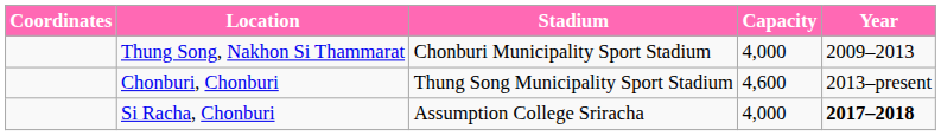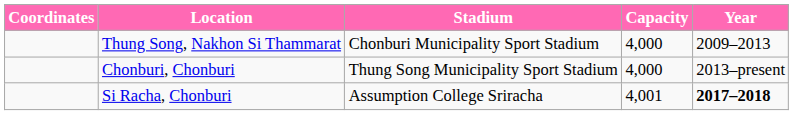 <table class="wikitable sortable">
 <tr>
 <th style="color:#FFFFFF; background:#FF69B4;">Coordinates</th>
 <th style="color:#FFFFFF; background:#FF69B4;">Location</th>
 <th style="color:#FFFFFF; background:#FF69B4;">Stadium</th>
 <th style="color:#FFFFFF; background:#FF69B4;">Capacity</th>
 <th style="color:#FFFFFF; background:#FF69B4;">Year</th>
 </tr>
 <tr>
 <td></td>
 <td><a href='#'>Thung Song</a>, <a href='#'>Nakhon Si Thammarat</a></td>
 <td>Chonburi Municipality Sport Stadium</td>
 <td>4,000</td>
 <td>2009–2013</td>
 </tr>
 <tr>
 <td></td>
 <td><a href='#'>Chonburi</a>, <a href='#'>Chonburi</a></td>
 <td>Thung Song Municipality Sport Stadium</td>
-<td>4,600</td>
+<td>4,000</td>
 <td>2013–present</td>
 </tr>
 <tr>
 <td></td>
 <td><a href='#'>Si Racha</a>, <a href='#'>Chonburi</a></td>
 <td>Assumption College Sriracha</td>
-<td>4,000</td>
+<td>4,001</td>
 <td><strong>2017–2018</strong></td>
 </tr>
 </table>
